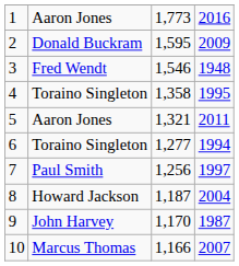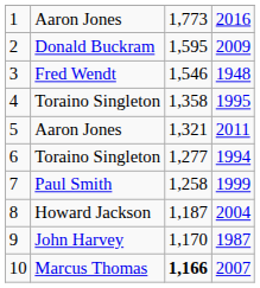 <table class="wikitable">
 <tr>
 </tr>
 <tr>
 <td>1</td>
 <td>Aaron Jones</td>
 <td>1,773</td>
 <td><a href='#'>2016</a></td>
 </tr>
 <tr>
 <td>2</td>
 <td><a href='#'>Donald Buckram</a></td>
 <td>1,595</td>
 <td><a href='#'>2009</a></td>
 </tr>
 <tr>
 <td>3</td>
 <td><a href='#'>Fred Wendt</a></td>
 <td>1,546</td>
 <td><a href='#'>1948</a></td>
 </tr>
 <tr>
 <td>4</td>
 <td>Toraino Singleton</td>
 <td>1,358</td>
 <td><a href='#'>1995</a></td>
 </tr>
 <tr>
 <td>5</td>
 <td>Aaron Jones</td>
 <td>1,321</td>
 <td><a href='#'>2011</a></td>
 </tr>
 <tr>
 <td>6</td>
 <td>Toraino Singleton</td>
 <td>1,277</td>
 <td><a href='#'>1994</a></td>
 </tr>
 <tr>
 <td>7</td>
 <td><a href='#'>Paul Smith</a></td>
-<td>1,256</td>
-<td><a href='#'>1997</a></td>
+<td>1,258</td>
+<td><a href='#'>1999</a></td>
 </tr>
 <tr>
 <td>8</td>
 <td>Howard Jackson</td>
 <td>1,187</td>
 <td><a href='#'>2004</a></td>
 </tr>
 <tr>
 <td>9</td>
 <td><a href='#'>John Harvey</a></td>
 <td>1,170</td>
 <td><a href='#'>1987</a></td>
 </tr>
 <tr>
 <td>10</td>
 <td><a href='#'>Marcus Thomas</a></td>
-<td>1,166</td>
+<td><strong>1,166</strong></td>
 <td><a href='#'>2007</a></td>
 </tr>
 </table>
